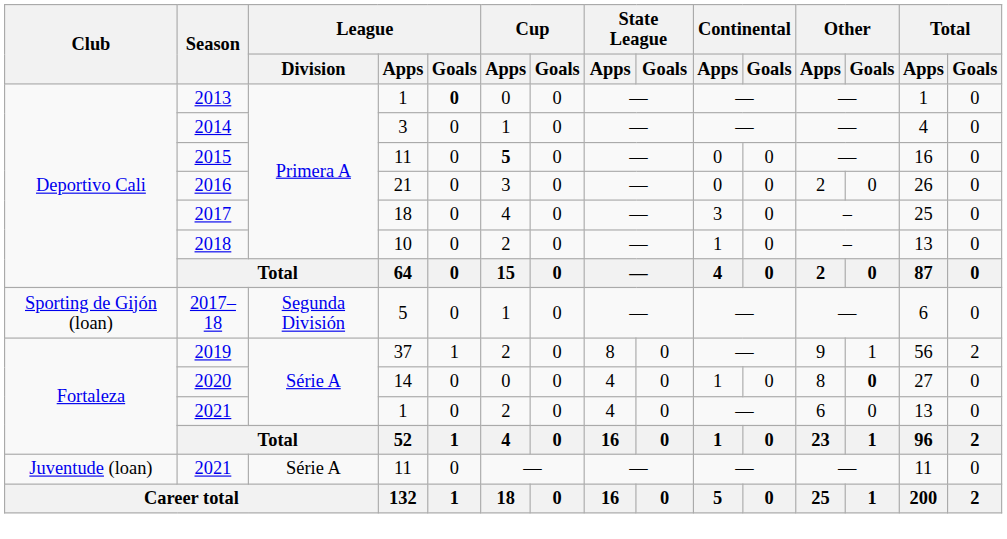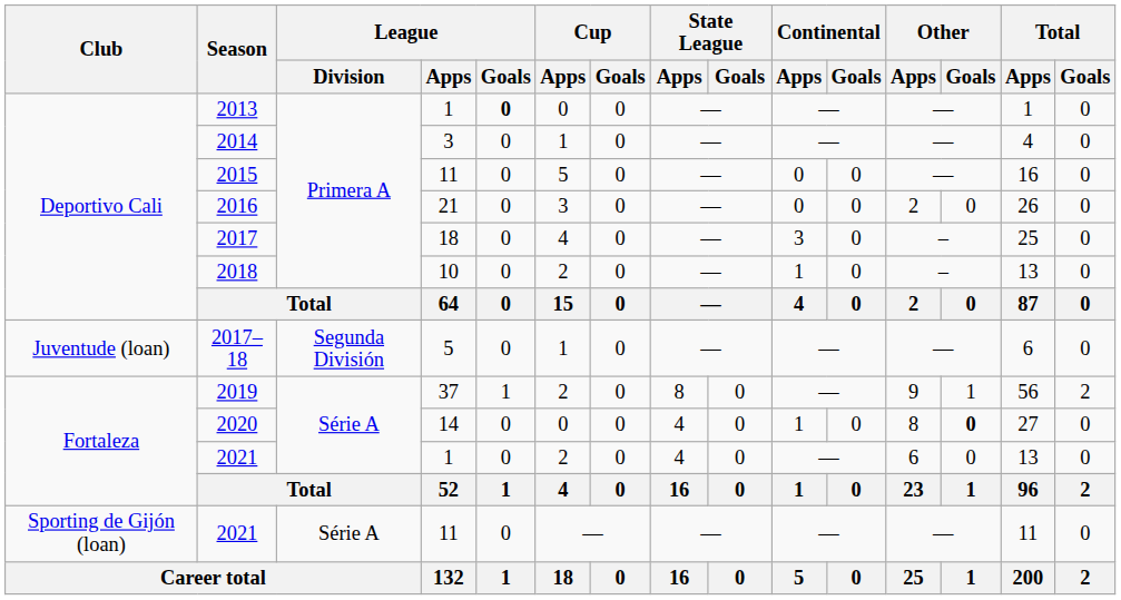 <table class="wikitable" style="text-align: center;">
 <tr>
 <th rowspan="2">Club</th>
 <th rowspan="2">Season</th>
 <th colspan="3">League</th>
 <th colspan="2">Cup</th>
 <th colspan="2">State League</th>
 <th colspan="2">Continental</th>
 <th colspan="2">Other</th>
 <th colspan="2">Total</th>
 </tr>
 <tr>
 <th>Division</th>
 <th>Apps</th>
 <th>Goals</th>
 <th>Apps</th>
 <th>Goals</th>
 <th>Apps</th>
 <th>Goals</th>
 <th>Apps</th>
 <th>Goals</th>
 <th>Apps</th>
 <th>Goals</th>
 <th>Apps</th>
 <th>Goals</th>
 </tr>
 <tr>
 <td rowspan="7" valign="center"><a href='#'>Deportivo Cali</a></td>
 <td><a href='#'>2013</a></td>
 <td rowspan="6" valign="center"><a href='#'>Primera A</a></td>
 <td>1</td>
 <td><strong>0</strong></td>
 <td>0</td>
 <td>0</td>
 <td colspan="2">—</td>
 <td colspan="2">—</td>
 <td colspan="2">—</td>
 <td>1</td>
 <td>0</td>
 </tr>
 <tr>
 <td><a href='#'>2014</a></td>
 <td>3</td>
 <td>0</td>
 <td>1</td>
 <td>0</td>
 <td colspan="2">—</td>
 <td colspan="2">—</td>
 <td colspan="2">—</td>
 <td>4</td>
 <td>0</td>
 </tr>
 <tr>
 <td><a href='#'>2015</a></td>
 <td>11</td>
 <td>0</td>
-<td><strong>5</strong></td>
+<td>5</td>
 <td>0</td>
 <td colspan="2">—</td>
 <td>0</td>
 <td>0</td>
 <td colspan="2">—</td>
 <td>16</td>
 <td>0</td>
 </tr>
 <tr>
 <td><a href='#'>2016</a></td>
 <td>21</td>
 <td>0</td>
 <td>3</td>
 <td>0</td>
 <td colspan="2">—</td>
 <td>0</td>
 <td>0</td>
 <td>2</td>
 <td>0</td>
 <td>26</td>
 <td>0</td>
 </tr>
 <tr>
 <td><a href='#'>2017</a></td>
 <td>18</td>
 <td>0</td>
 <td>4</td>
 <td>0</td>
 <td colspan="2">—</td>
 <td>3</td>
 <td>0</td>
 <td colspan="2">–</td>
 <td>25</td>
 <td>0</td>
 </tr>
 <tr>
 <td><a href='#'>2018</a></td>
 <td>10</td>
 <td>0</td>
 <td>2</td>
 <td>0</td>
 <td colspan="2">—</td>
 <td>1</td>
 <td>0</td>
 <td colspan="2">–</td>
 <td>13</td>
 <td>0</td>
 </tr>
 <tr>
 <th colspan="2">Total</th>
 <th>64</th>
 <th>0</th>
 <th>15</th>
 <th>0</th>
 <th colspan="2">—</th>
 <th>4</th>
 <th>0</th>
 <th>2</th>
 <th>0</th>
 <th>87</th>
 <th>0</th>
 </tr>
 <tr>
-<td rowspan="1" valign="center"><a href='#'>Sporting de Gijón</a> (loan)</td>
+<td rowspan="1" valign="center"><a href='#'>Juventude</a> (loan)</td>
 <td><a href='#'>2017–18</a></td>
 <td rowspan="1" valign="center"><a href='#'>Segunda División</a></td>
 <td>5</td>
 <td>0</td>
 <td>1</td>
 <td>0</td>
 <td colspan="2">—</td>
 <td colspan="2">—</td>
 <td colspan="2">—</td>
 <td>6</td>
 <td>0</td>
 </tr>
 <tr>
 <td rowspan="4" valign="center"><a href='#'>Fortaleza</a></td>
 <td><a href='#'>2019</a></td>
 <td rowspan="3" valign="center"><a href='#'>Série A</a></td>
 <td>37</td>
 <td>1</td>
 <td>2</td>
 <td>0</td>
 <td>8</td>
 <td>0</td>
 <td colspan="2">—</td>
 <td>9</td>
 <td>1</td>
 <td>56</td>
 <td>2</td>
 </tr>
 <tr>
 <td><a href='#'>2020</a></td>
 <td>14</td>
 <td>0</td>
 <td>0</td>
 <td>0</td>
 <td>4</td>
 <td>0</td>
 <td>1</td>
 <td>0</td>
 <td>8</td>
 <td><strong>0</strong></td>
 <td>27</td>
 <td>0</td>
 </tr>
 <tr>
 <td><a href='#'>2021</a></td>
 <td>1</td>
 <td>0</td>
 <td>2</td>
 <td>0</td>
 <td>4</td>
 <td>0</td>
 <td colspan="2">—</td>
 <td>6</td>
 <td>0</td>
 <td>13</td>
 <td>0</td>
 </tr>
 <tr>
 <th colspan="2">Total</th>
 <th>52</th>
 <th>1</th>
 <th>4</th>
 <th>0</th>
 <th>16</th>
 <th>0</th>
 <th>1</th>
 <th>0</th>
 <th>23</th>
 <th>1</th>
 <th>96</th>
 <th>2</th>
 </tr>
 <tr>
-<td rowspan="1" valign="center"><a href='#'>Juventude</a> (loan)</td>
+<td rowspan="1" valign="center"><a href='#'>Sporting de Gijón</a> (loan)</td>
 <td><a href='#'>2021</a></td>
 <td rowspan="1" valign="center">Série A</td>
 <td>11</td>
 <td>0</td>
 <td colspan="2">—</td>
 <td colspan="2">—</td>
 <td colspan="2">—</td>
 <td colspan="2">—</td>
 <td>11</td>
 <td>0</td>
 </tr>
 <tr>
 <th colspan="3"><strong>Career total</strong></th>
 <th>132</th>
 <th>1</th>
 <th>18</th>
 <th>0</th>
 <th>16</th>
 <th>0</th>
 <th>5</th>
 <th>0</th>
 <th>25</th>
 <th>1</th>
 <th>200</th>
 <th>2</th>
 </tr>
 </table>
